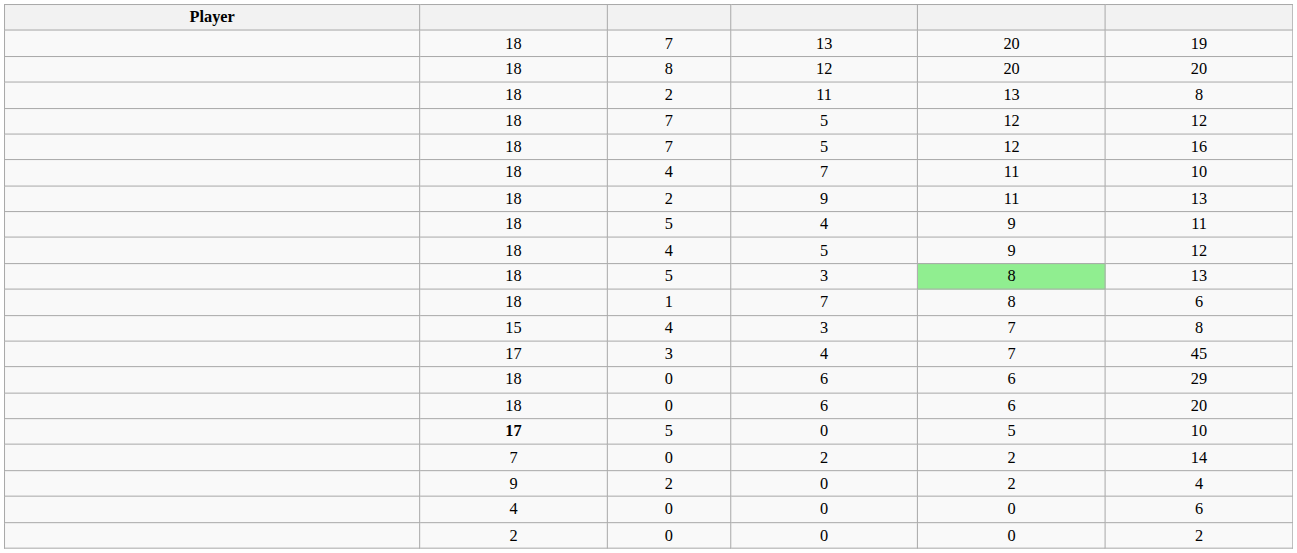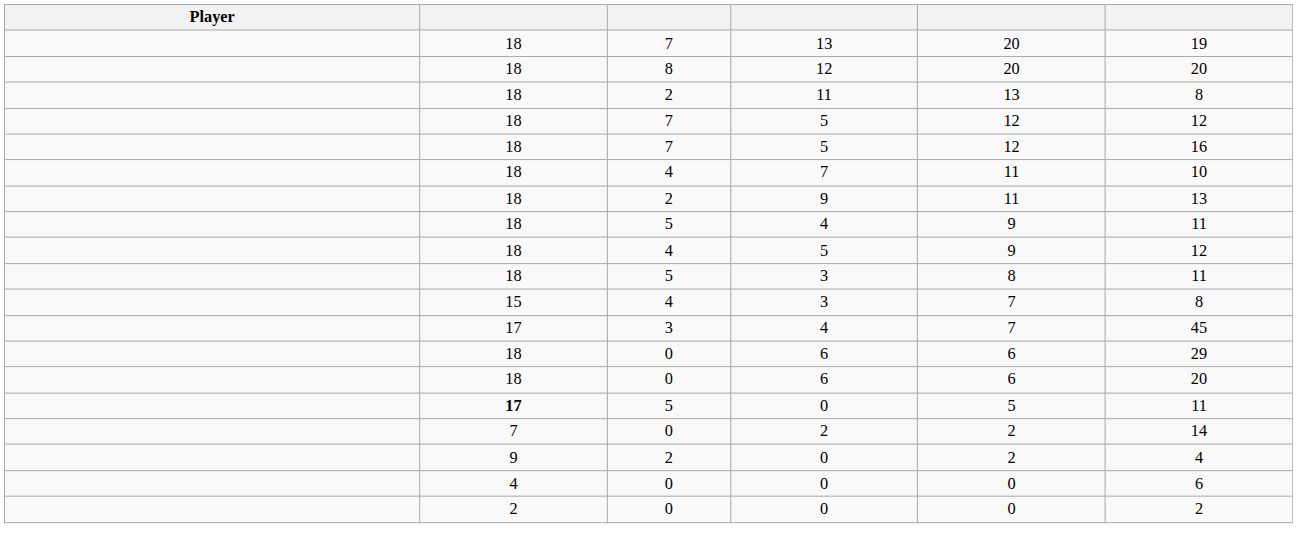 <table class="wikitable sortable" style="width:100%;">
 <tr align=center>
 <th>Player</th>
 <th></th>
 <th></th>
 <th></th>
 <th></th>
 <th></th>
 </tr>
 <tr align=center>
 <td></td>
 <td>18</td>
 <td>7</td>
 <td>13</td>
 <td>20</td>
 <td>19</td>
 </tr>
 <tr align=center>
 <td></td>
 <td>18</td>
 <td>8</td>
 <td>12</td>
 <td>20</td>
 <td>20</td>
 </tr>
 <tr align=center>
 <td></td>
 <td>18</td>
 <td>2</td>
 <td>11</td>
 <td>13</td>
 <td>8</td>
 </tr>
 <tr align=center>
 <td></td>
 <td>18</td>
 <td>7</td>
 <td>5</td>
 <td>12</td>
 <td>12</td>
 </tr>
 <tr align=center>
 <td></td>
 <td>18</td>
 <td>7</td>
 <td>5</td>
 <td>12</td>
 <td>16</td>
 </tr>
 <tr align=center>
 <td></td>
 <td>18</td>
 <td>4</td>
 <td>7</td>
 <td>11</td>
 <td>10</td>
 </tr>
 <tr align=center>
 <td></td>
 <td>18</td>
 <td>2</td>
 <td>9</td>
 <td>11</td>
 <td>13</td>
 </tr>
 <tr align=center>
 <td></td>
 <td>18</td>
 <td>5</td>
 <td>4</td>
 <td>9</td>
 <td>11</td>
 </tr>
 <tr align=center>
 <td></td>
 <td>18</td>
 <td>4</td>
 <td>5</td>
 <td>9</td>
 <td>12</td>
 </tr>
 <tr align=center>
 <td></td>
 <td>18</td>
 <td>5</td>
 <td>3</td>
-<td style="background: lightgreen;">8</td>
-<td>13</td>
-</tr>
-<tr align=center>
-<td></td>
-<td>18</td>
-<td>1</td>
-<td>7</td>
 <td>8</td>
-<td>6</td>
+<td>11</td>
 </tr>
 <tr align=center>
 <td></td>
 <td>15</td>
 <td>4</td>
 <td>3</td>
 <td>7</td>
 <td>8</td>
 </tr>
 <tr align=center>
 <td></td>
 <td>17</td>
 <td>3</td>
 <td>4</td>
 <td>7</td>
 <td>45</td>
 </tr>
 <tr align=center>
 <td></td>
 <td>18</td>
 <td>0</td>
 <td>6</td>
 <td>6</td>
 <td>29</td>
 </tr>
 <tr align=center>
 <td></td>
 <td>18</td>
 <td>0</td>
 <td>6</td>
 <td>6</td>
 <td>20</td>
 </tr>
 <tr align=center>
 <td></td>
 <td><strong>17</strong></td>
 <td>5</td>
 <td>0</td>
 <td>5</td>
-<td>10</td>
+<td>11</td>
 </tr>
 <tr align=center>
 <td></td>
 <td>7</td>
 <td>0</td>
 <td>2</td>
 <td>2</td>
 <td>14</td>
 </tr>
 <tr align=center>
 <td></td>
 <td>9</td>
 <td>2</td>
 <td>0</td>
 <td>2</td>
 <td>4</td>
 </tr>
 <tr align=center>
 <td></td>
 <td>4</td>
 <td>0</td>
 <td>0</td>
 <td>0</td>
 <td>6</td>
 </tr>
 <tr align=center>
 <td></td>
 <td>2</td>
 <td>0</td>
 <td>0</td>
 <td>0</td>
 <td>2</td>
 </tr>
 </table>
